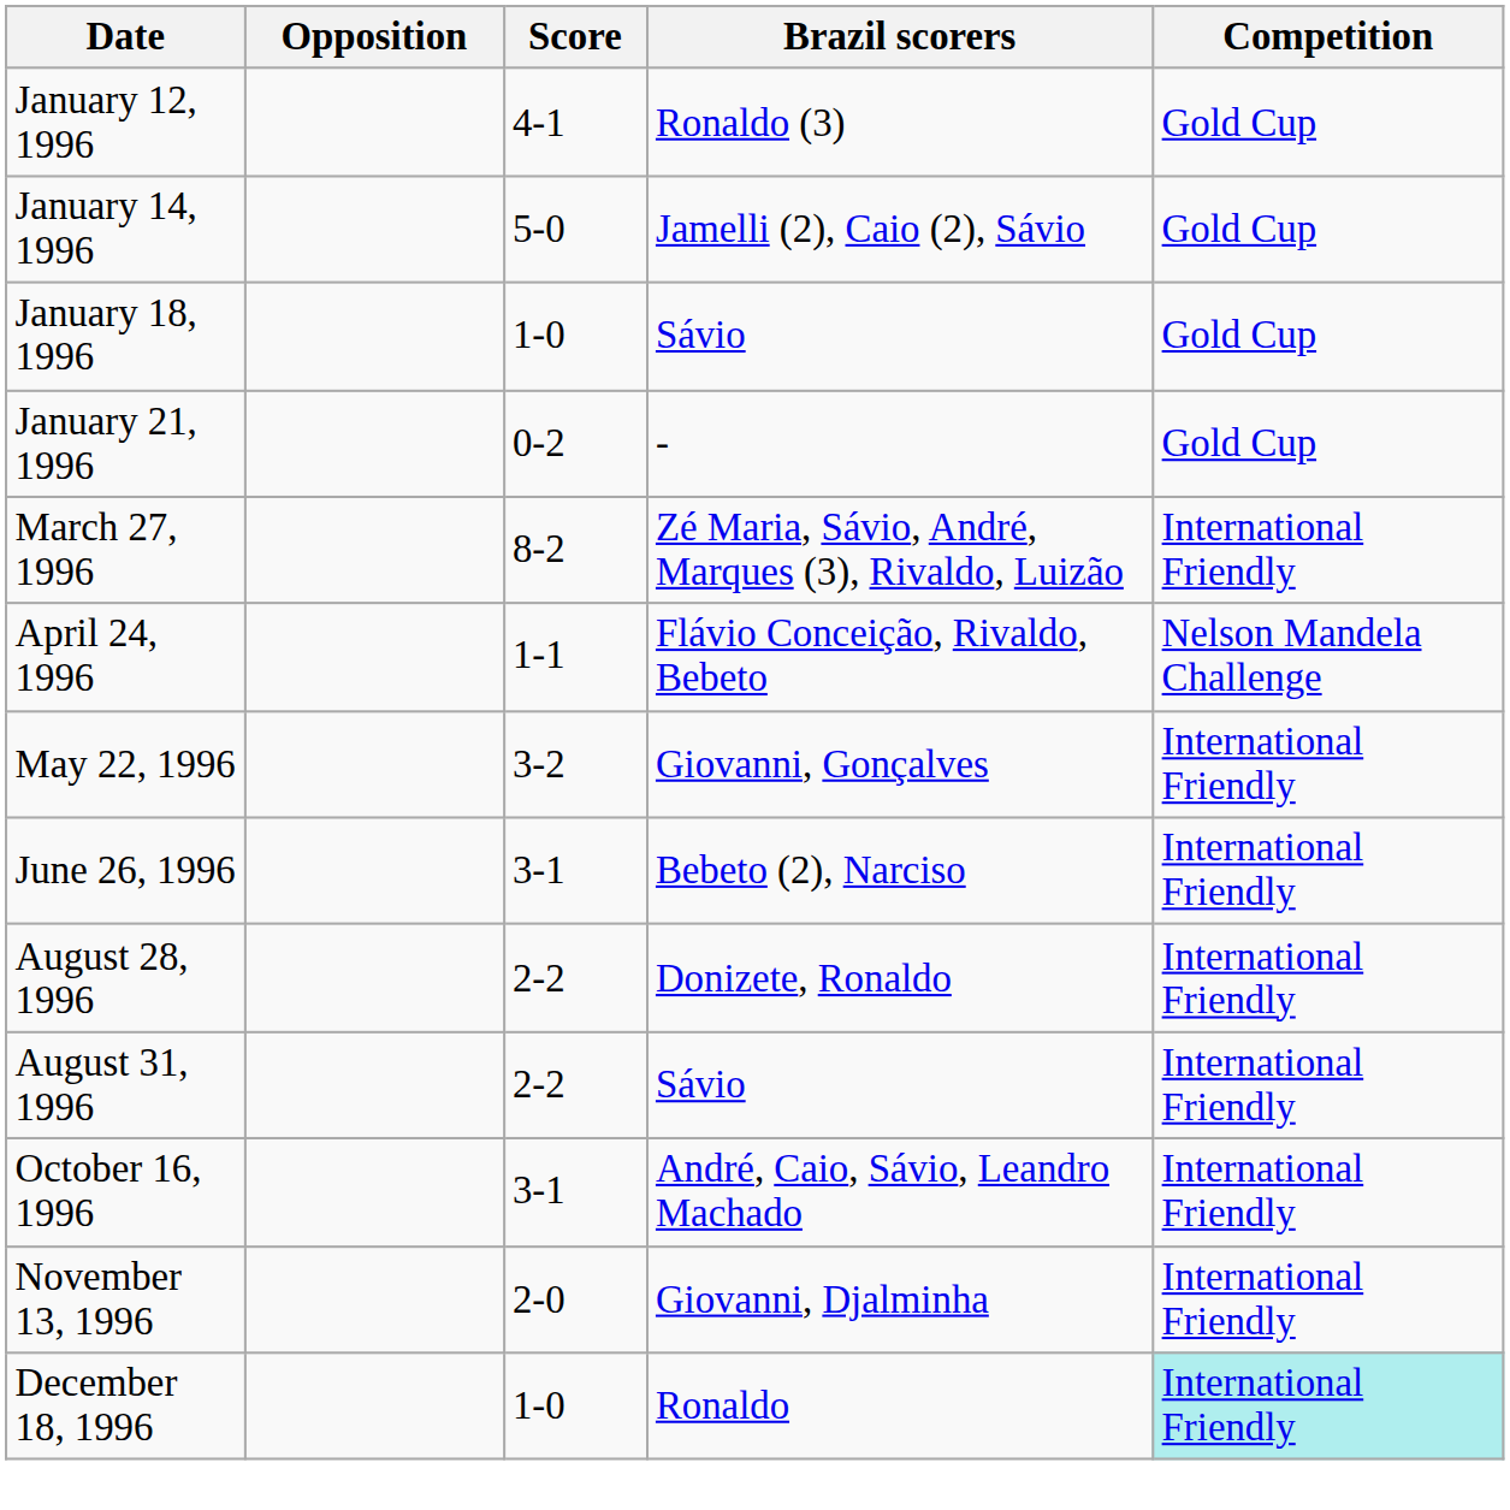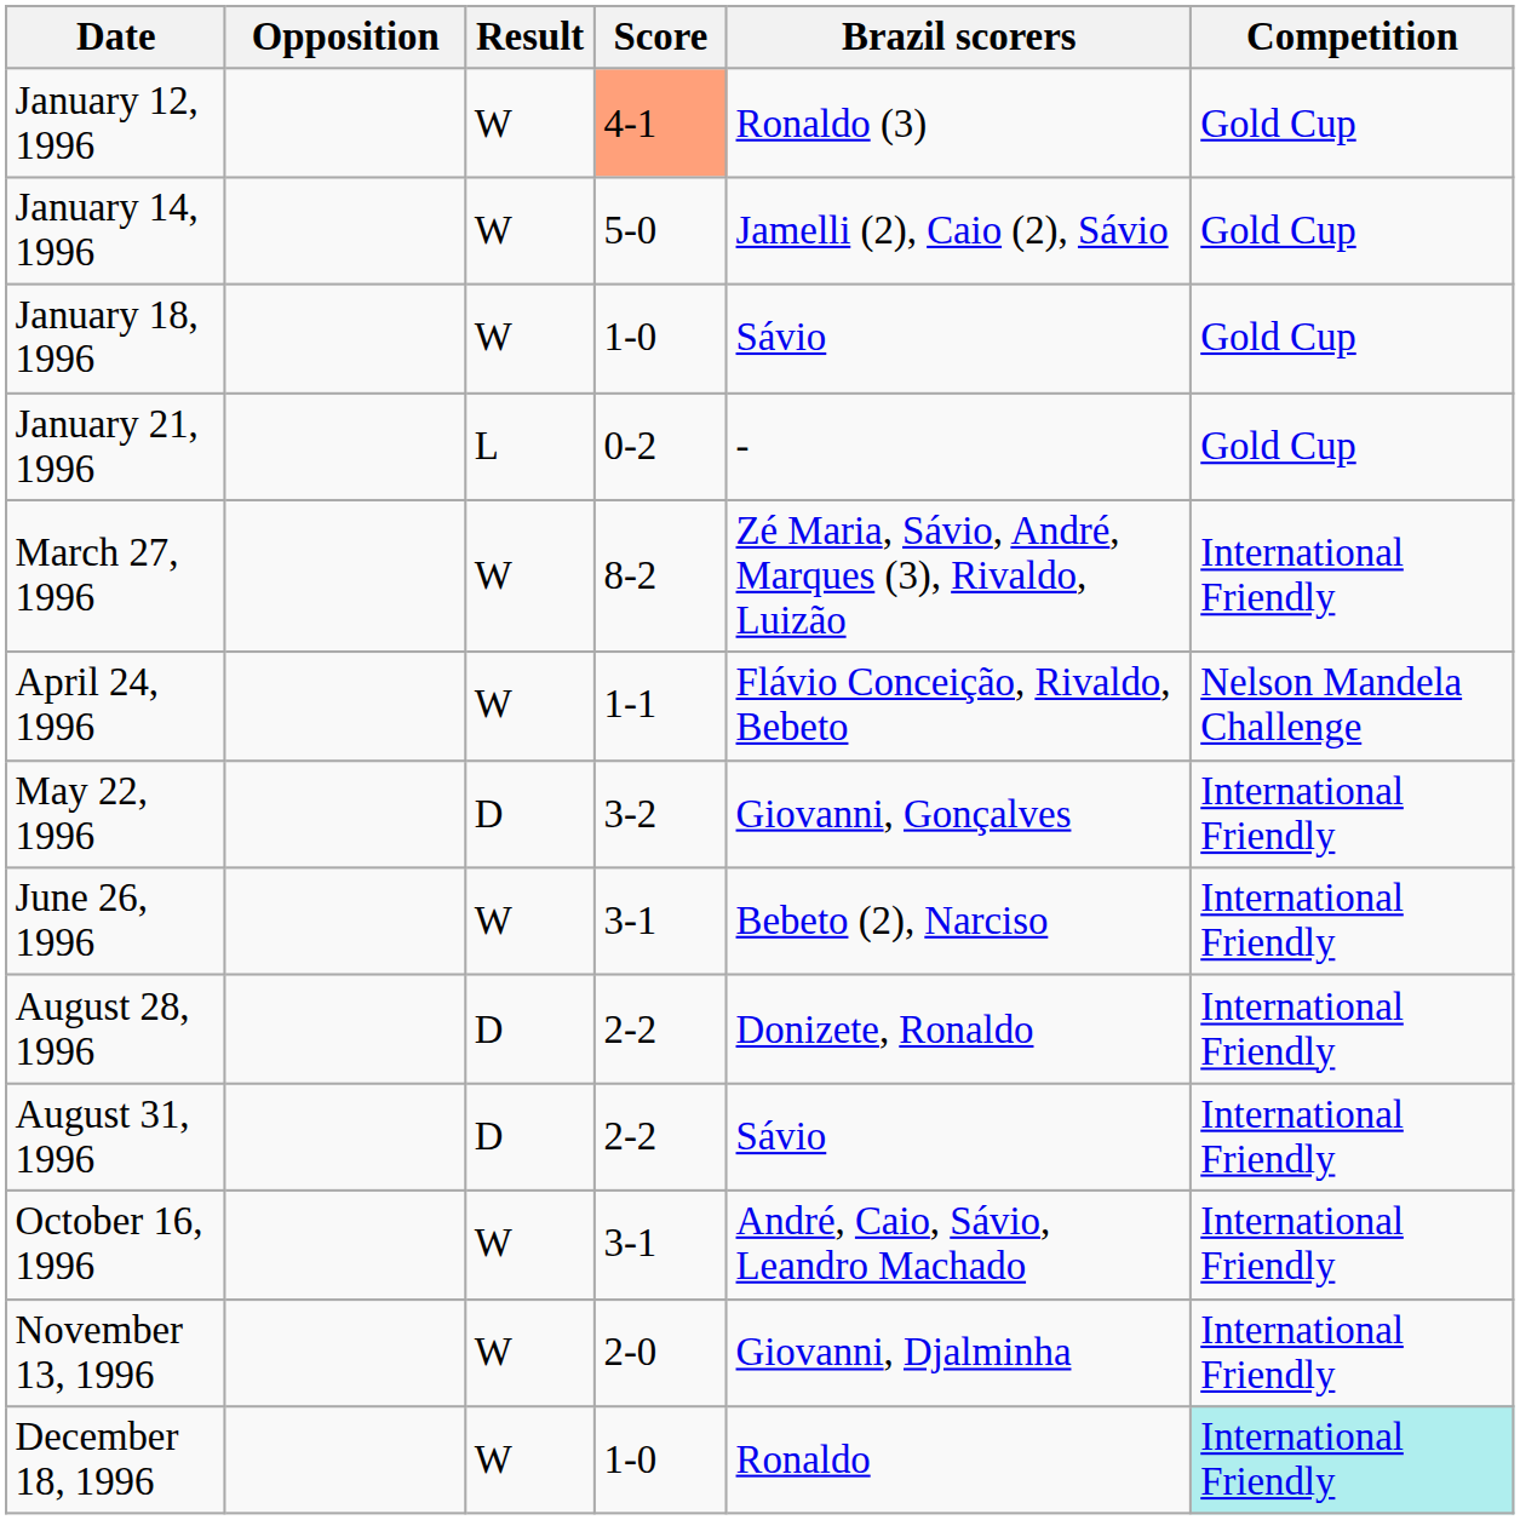 <table class="wikitable" style="text-align: left;">
 <tr>
 <th width=12%>Date</th>
 <th width=12%>Opposition</th>
+<th width=1%>Result</th>
 <th width=7%>Score</th>
 <th width=26%>Brazil scorers</th>
 <th width=18%>Competition</th>
 </tr>
 <tr>
 <td>January 12, 1996</td>
 <td></td>
-<td>4-1</td>
+<td>W</td>
+<td style="background: lightsalmon;">4-1</td>
 <td><a href='#'>Ronaldo</a> (3)</td>
 <td><a href='#'>Gold Cup</a></td>
 </tr>
 <tr>
 <td>January 14, 1996</td>
 <td></td>
+<td>W</td>
 <td>5-0</td>
 <td><a href='#'>Jamelli</a> (2), <a href='#'>Caio</a> (2), <a href='#'>Sávio</a></td>
 <td><a href='#'>Gold Cup</a></td>
 </tr>
 <tr>
 <td>January 18, 1996</td>
 <td></td>
+<td>W</td>
 <td>1-0</td>
 <td><a href='#'>Sávio</a></td>
 <td><a href='#'>Gold Cup</a></td>
 </tr>
 <tr>
 <td>January 21, 1996</td>
 <td></td>
+<td>L</td>
 <td>0-2</td>
 <td>-</td>
 <td><a href='#'>Gold Cup</a></td>
 </tr>
 <tr>
 <td>March 27, 1996</td>
 <td></td>
+<td>W</td>
 <td>8-2</td>
 <td><a href='#'>Zé Maria</a>, <a href='#'>Sávio</a>, <a href='#'>André</a>, <a href='#'>Marques</a> (3), <a href='#'>Rivaldo</a>, <a href='#'>Luizão</a></td>
 <td><a href='#'>International Friendly</a></td>
 </tr>
 <tr>
 <td>April 24, 1996</td>
 <td></td>
+<td>W</td>
 <td>1-1</td>
 <td><a href='#'>Flávio Conceição</a>, <a href='#'>Rivaldo</a>, <a href='#'>Bebeto</a></td>
 <td><a href='#'>Nelson Mandela Challenge</a></td>
 </tr>
 <tr>
 <td>May 22, 1996</td>
 <td></td>
+<td>D</td>
 <td>3-2</td>
 <td><a href='#'>Giovanni</a>, <a href='#'>Gonçalves</a></td>
 <td><a href='#'>International Friendly</a></td>
 </tr>
 <tr>
 <td>June 26, 1996</td>
 <td></td>
+<td>W</td>
 <td>3-1</td>
 <td><a href='#'>Bebeto</a> (2), <a href='#'>Narciso</a></td>
 <td><a href='#'>International Friendly</a></td>
 </tr>
 <tr>
 <td>August 28, 1996</td>
 <td></td>
+<td>D</td>
 <td>2-2</td>
 <td><a href='#'>Donizete</a>, <a href='#'>Ronaldo</a></td>
 <td><a href='#'>International Friendly</a></td>
 </tr>
 <tr>
 <td>August 31, 1996</td>
 <td></td>
+<td>D</td>
 <td>2-2</td>
 <td><a href='#'>Sávio</a></td>
 <td><a href='#'>International Friendly</a></td>
 </tr>
 <tr>
 <td>October 16, 1996</td>
 <td></td>
+<td>W</td>
 <td>3-1</td>
 <td><a href='#'>André</a>, <a href='#'>Caio</a>, <a href='#'>Sávio</a>, <a href='#'>Leandro Machado</a></td>
 <td><a href='#'>International Friendly</a></td>
 </tr>
 <tr>
 <td>November 13, 1996</td>
 <td></td>
+<td>W</td>
 <td>2-0</td>
 <td><a href='#'>Giovanni</a>, <a href='#'>Djalminha</a></td>
 <td><a href='#'>International Friendly</a></td>
 </tr>
 <tr>
 <td>December 18, 1996</td>
 <td></td>
+<td>W</td>
 <td>1-0</td>
 <td><a href='#'>Ronaldo</a></td>
 <td style="background: paleturquoise;"><a href='#'>International Friendly</a></td>
 </tr>
 </table>
